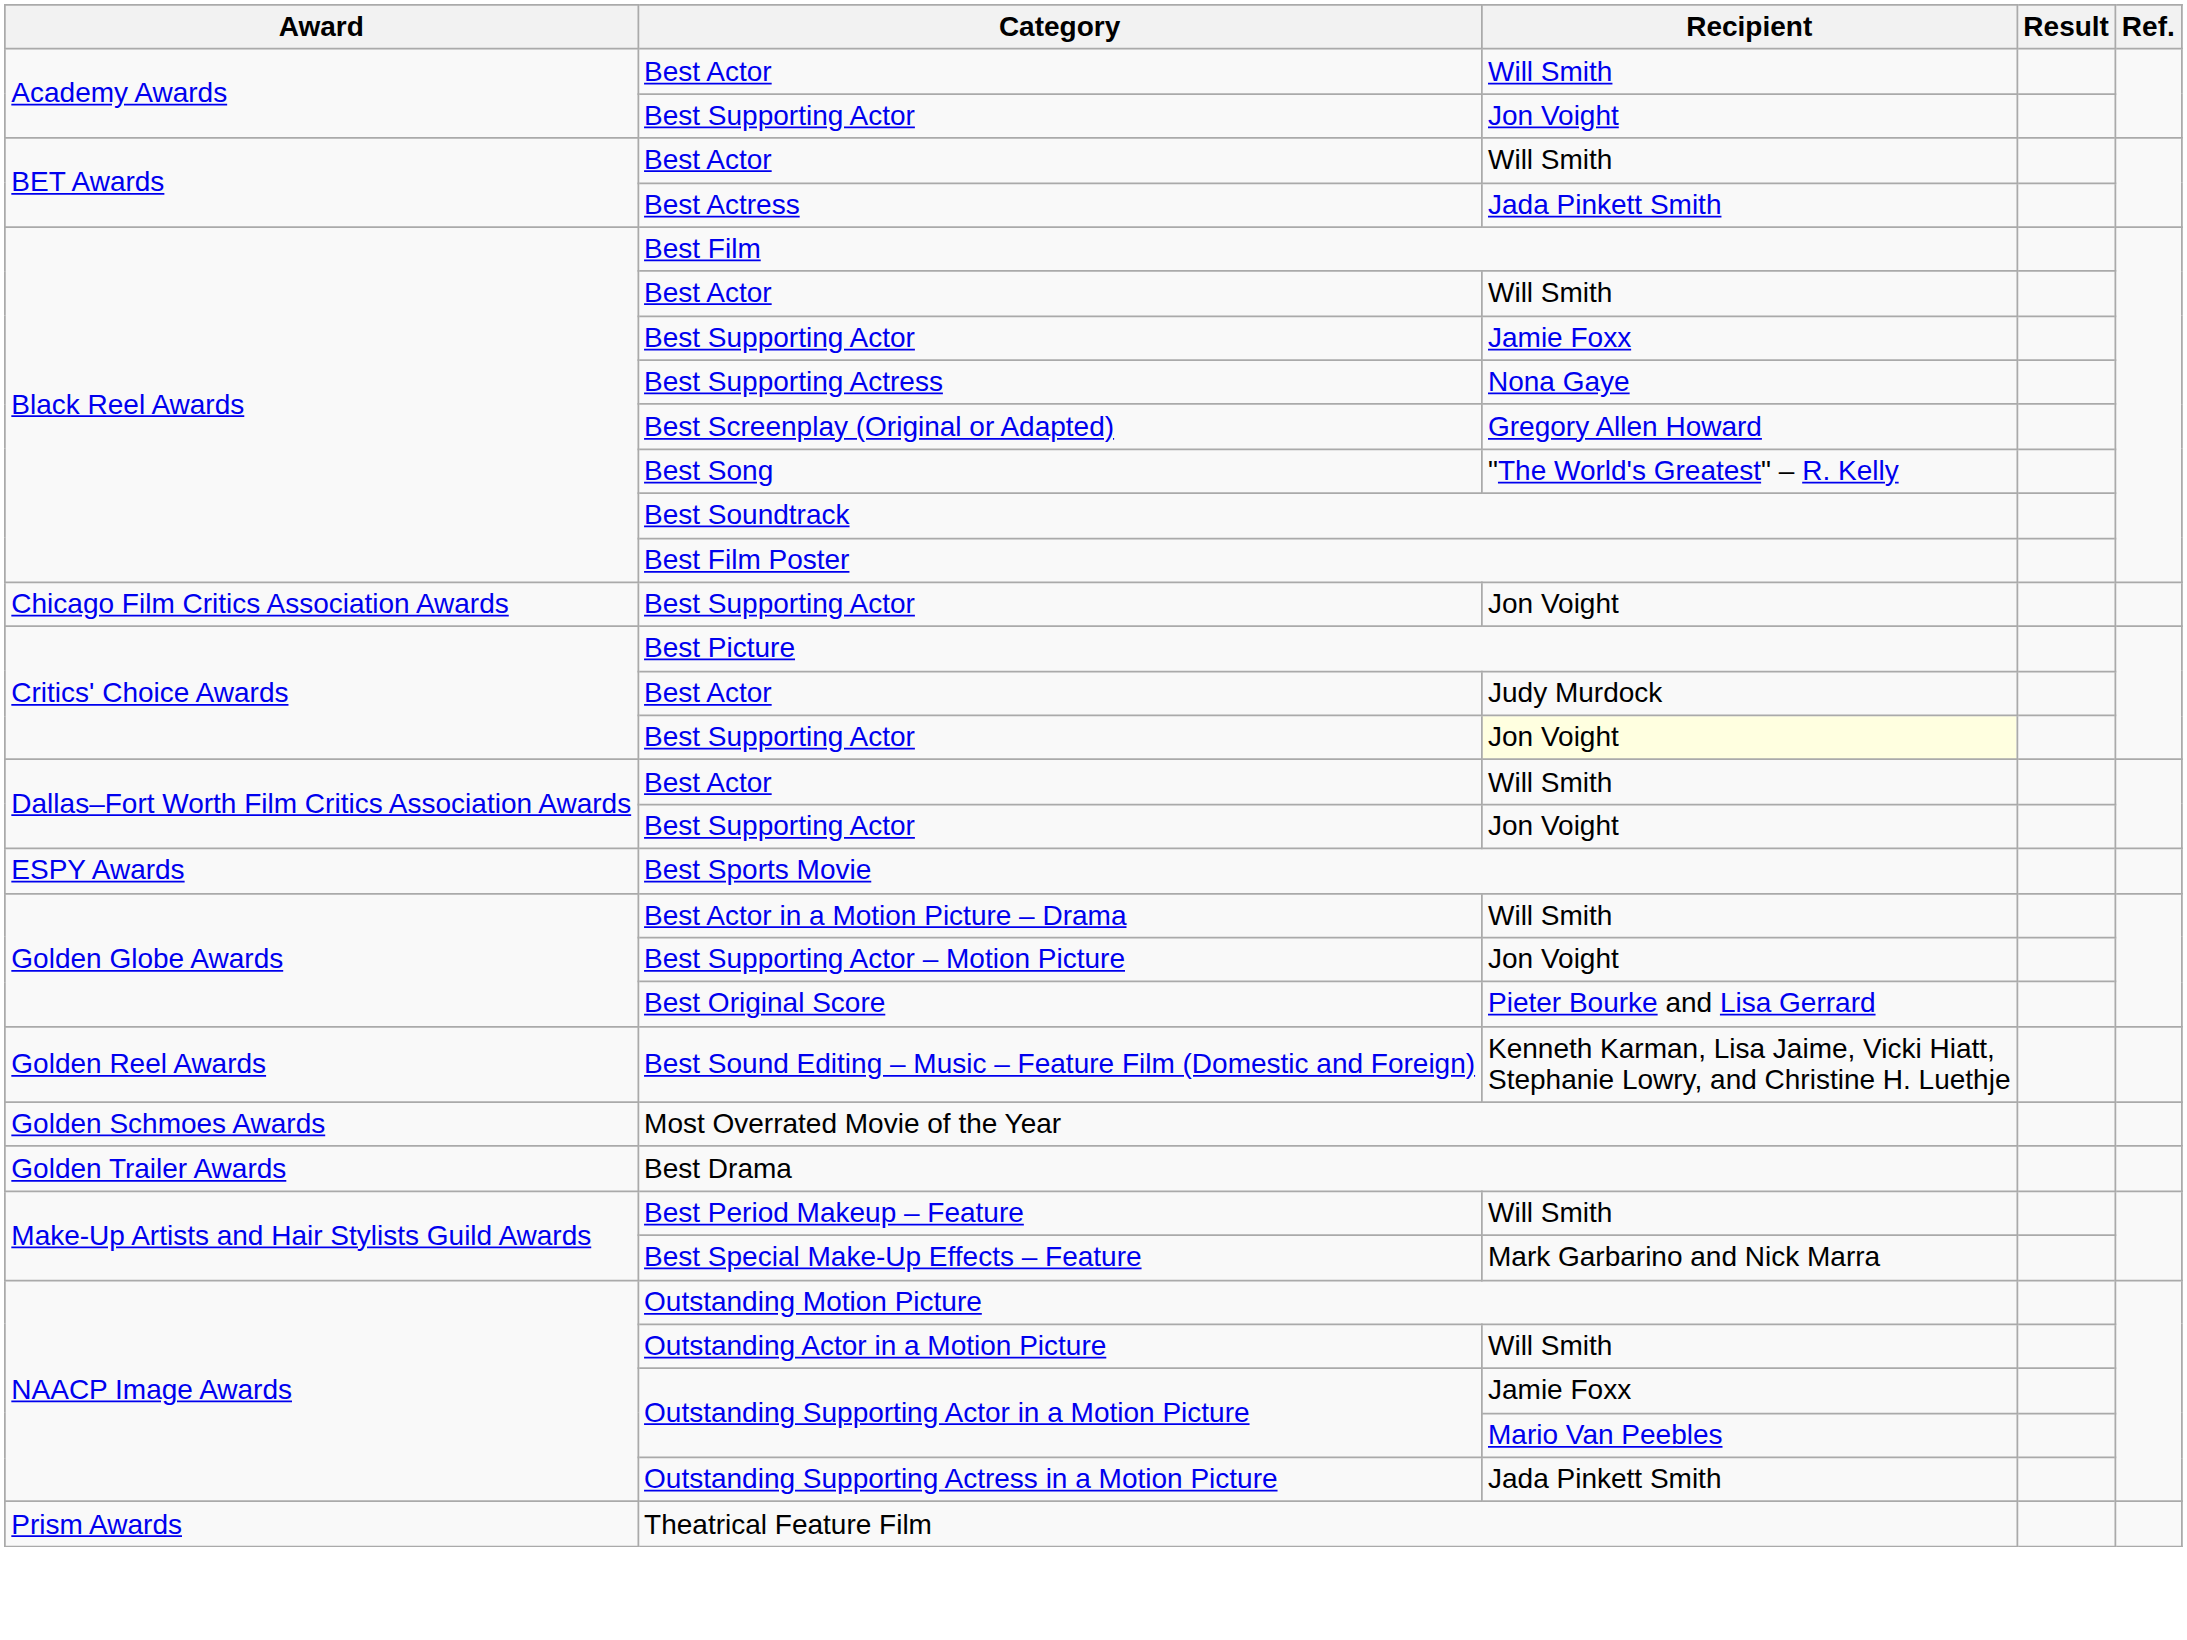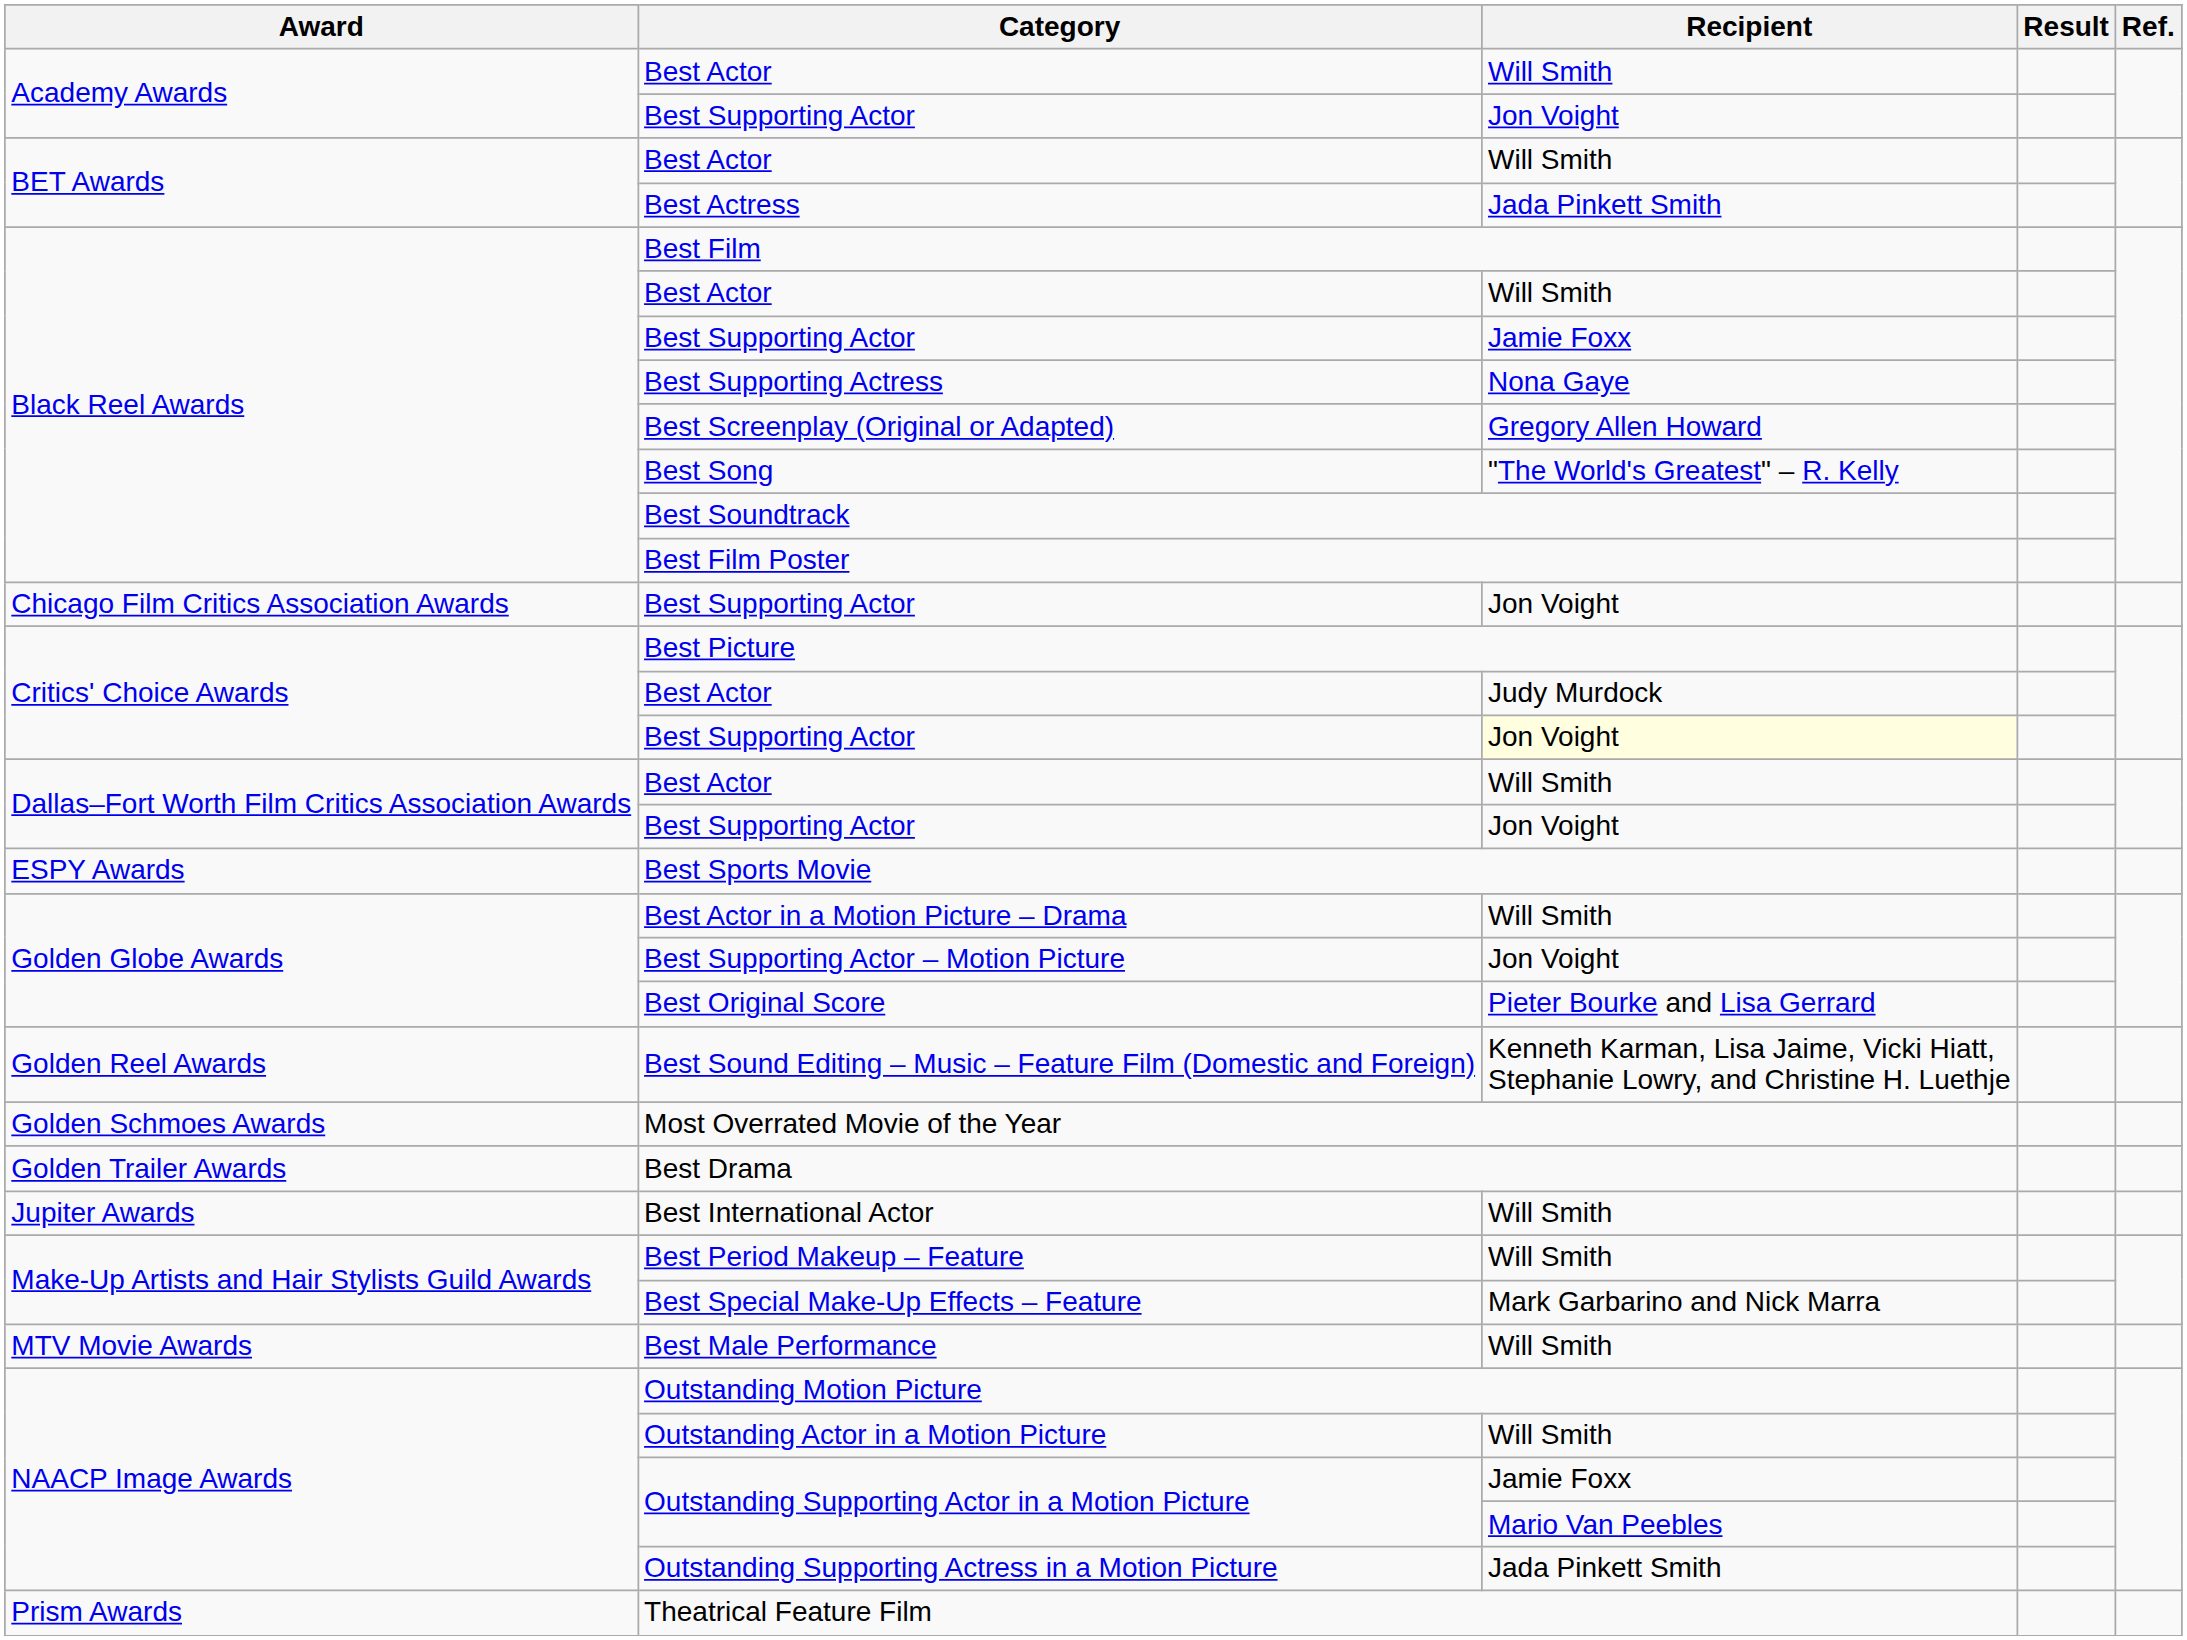 <table class="wikitable">
 <tr>
 <th>Award</th>
 <th>Category</th>
 <th>Recipient</th>
 <th>Result</th>
 <th>Ref.</th>
 </tr>
 <tr>
 <td rowspan="2"><a href='#'>Academy Awards</a></td>
 <td><a href='#'>Best Actor</a></td>
 <td><a href='#'>Will Smith</a></td>
 <td></td>
 <td rowspan="2" align="center"></td>
 </tr>
 <tr>
 <td><a href='#'>Best Supporting Actor</a></td>
 <td><a href='#'>Jon Voight</a></td>
 <td></td>
 </tr>
 <tr>
 <td rowspan="2"><a href='#'>BET Awards</a></td>
 <td><a href='#'>Best Actor</a></td>
 <td>Will Smith</td>
 <td></td>
 <td rowspan="2" align="center"></td>
 </tr>
 <tr>
 <td><a href='#'>Best Actress</a></td>
 <td><a href='#'>Jada Pinkett Smith</a></td>
 <td></td>
 </tr>
 <tr>
 <td rowspan="8"><a href='#'>Black Reel Awards</a></td>
 <td colspan="2"><a href='#'>Best Film</a></td>
 <td></td>
 <td rowspan="8" align="center"></td>
 </tr>
 <tr>
 <td><a href='#'>Best Actor</a></td>
 <td>Will Smith</td>
 <td></td>
 </tr>
 <tr>
 <td><a href='#'>Best Supporting Actor</a></td>
 <td><a href='#'>Jamie Foxx</a></td>
 <td></td>
 </tr>
 <tr>
 <td><a href='#'>Best Supporting Actress</a></td>
 <td><a href='#'>Nona Gaye</a></td>
 <td></td>
 </tr>
 <tr>
 <td><a href='#'>Best Screenplay (Original or Adapted)</a></td>
 <td><a href='#'>Gregory Allen Howard</a></td>
 <td></td>
 </tr>
 <tr>
 <td><a href='#'>Best Song</a></td>
 <td>"<a href='#'>The World's Greatest</a>" – <a href='#'>R. Kelly</a></td>
 <td></td>
 </tr>
 <tr>
 <td colspan="2"><a href='#'>Best Soundtrack</a></td>
 <td></td>
 </tr>
 <tr>
 <td colspan="2"><a href='#'>Best Film Poster</a></td>
 <td></td>
 </tr>
 <tr>
 <td><a href='#'>Chicago Film Critics Association Awards</a></td>
 <td><a href='#'>Best Supporting Actor</a></td>
 <td>Jon Voight</td>
 <td></td>
 <td align="center"></td>
 </tr>
 <tr>
 <td rowspan="3"><a href='#'>Critics' Choice Awards</a></td>
 <td colspan="2"><a href='#'>Best Picture</a></td>
 <td></td>
 <td rowspan="3" align="center"></td>
 </tr>
 <tr>
 <td><a href='#'>Best Actor</a></td>
 <td>Judy Murdock</td>
 <td></td>
 </tr>
 <tr>
 <td><a href='#'>Best Supporting Actor</a></td>
 <td style="background: lightyellow;">Jon Voight</td>
 <td></td>
 </tr>
 <tr>
 <td rowspan="2"><a href='#'>Dallas–Fort Worth Film Critics Association Awards</a></td>
 <td><a href='#'>Best Actor</a></td>
 <td>Will Smith</td>
 <td></td>
 <td rowspan="2" align="center"></td>
 </tr>
 <tr>
 <td><a href='#'>Best Supporting Actor</a></td>
 <td>Jon Voight</td>
 <td></td>
 </tr>
 <tr>
 <td><a href='#'>ESPY Awards</a></td>
 <td colspan="2"><a href='#'>Best Sports Movie</a></td>
 <td></td>
 <td align="center"></td>
 </tr>
 <tr>
 <td rowspan="3"><a href='#'>Golden Globe Awards</a></td>
 <td><a href='#'>Best Actor in a Motion Picture – Drama</a></td>
 <td>Will Smith</td>
 <td></td>
 <td rowspan="3" align="center"></td>
 </tr>
 <tr>
 <td><a href='#'>Best Supporting Actor – Motion Picture</a></td>
 <td>Jon Voight</td>
 <td></td>
 </tr>
 <tr>
 <td><a href='#'>Best Original Score</a></td>
 <td><a href='#'>Pieter Bourke</a> and <a href='#'>Lisa Gerrard</a></td>
 <td></td>
 </tr>
 <tr>
 <td><a href='#'>Golden Reel Awards</a></td>
 <td><a href='#'>Best Sound Editing – Music – Feature Film (Domestic and Foreign)</a></td>
 <td>Kenneth Karman, Lisa Jaime, Vicki Hiatt, <br> Stephanie Lowry, and Christine H. Luethje</td>
 <td></td>
 <td align="center"></td>
 </tr>
 <tr>
 <td><a href='#'>Golden Schmoes Awards</a></td>
 <td colspan="2">Most Overrated Movie of the Year</td>
 <td></td>
 <td align="center"></td>
 </tr>
 <tr>
 <td><a href='#'>Golden Trailer Awards</a></td>
 <td colspan="2">Best Drama</td>
 <td></td>
 <td align="center"></td>
 </tr>
 <tr>
+<td><a href='#'>Jupiter Awards</a></td>
+<td>Best International Actor</td>
+<td>Will Smith</td>
+<td></td>
+<td align="center"></td>
+</tr>
+<tr>
 <td rowspan="2"><a href='#'>Make-Up Artists and Hair Stylists Guild Awards</a></td>
 <td><a href='#'>Best Period Makeup – Feature</a></td>
 <td>Will Smith</td>
 <td></td>
 <td rowspan="2" align="center"></td>
 </tr>
 <tr>
 <td><a href='#'>Best Special Make-Up Effects – Feature</a></td>
 <td>Mark Garbarino and Nick Marra</td>
 <td></td>
+</tr>
+<tr>
+<td><a href='#'>MTV Movie Awards</a></td>
+<td><a href='#'>Best Male Performance</a></td>
+<td>Will Smith</td>
+<td></td>
+<td align="center"></td>
 </tr>
 <tr>
 <td rowspan="5"><a href='#'>NAACP Image Awards</a></td>
 <td colspan="2"><a href='#'>Outstanding Motion Picture</a></td>
 <td></td>
 <td rowspan="5" align="center"></td>
 </tr>
 <tr>
 <td><a href='#'>Outstanding Actor in a Motion Picture</a></td>
 <td>Will Smith</td>
 <td></td>
 </tr>
 <tr>
 <td rowspan="2"><a href='#'>Outstanding Supporting Actor in a Motion Picture</a></td>
 <td>Jamie Foxx</td>
 <td></td>
 </tr>
 <tr>
 <td><a href='#'>Mario Van Peebles</a></td>
 <td></td>
 </tr>
 <tr>
 <td><a href='#'>Outstanding Supporting Actress in a Motion Picture</a></td>
 <td>Jada Pinkett Smith</td>
 <td></td>
 </tr>
 <tr>
 <td><a href='#'>Prism Awards</a></td>
 <td colspan="2">Theatrical Feature Film</td>
 <td></td>
 <td align="center"></td>
 </tr>
 </table>
